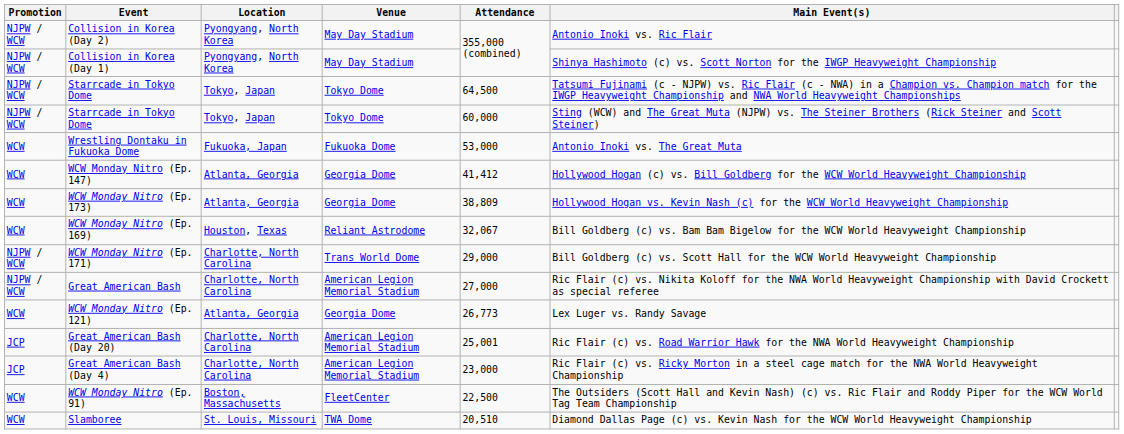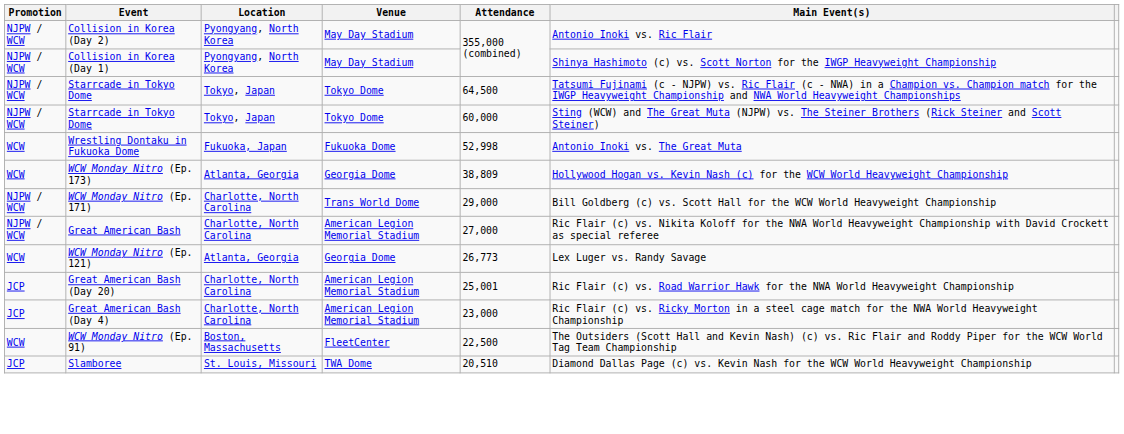 <table class="wikitable sortable" style="font-size:85%;">
 <tr>
 <th>Promotion</th>
 <th>Event</th>
 <th>Location</th>
 <th>Venue</th>
 <th>Attendance</th>
 <th class=unsortable>Main Event(s)</th>
 <th class=unsortable></th>
 </tr>
 <tr>
 <td><a href='#'>NJPW</a> / <a href='#'>WCW</a></td>
 <td><a href='#'>Collision in Korea</a> (Day 2) <br> </td>
 <td><a href='#'>Pyongyang</a>, <a href='#'>North Korea</a></td>
 <td><a href='#'>May Day Stadium</a></td>
 <td rowspan=2>355,000 (combined)</td>
 <td><a href='#'>Antonio Inoki</a> vs. <a href='#'>Ric Flair</a></td>
 <td></td>
 </tr>
 <tr>
 <td><a href='#'>NJPW</a> / <a href='#'>WCW</a></td>
 <td><a href='#'>Collision in Korea</a> (Day 1) <br> </td>
 <td><a href='#'>Pyongyang</a>, <a href='#'>North Korea</a></td>
 <td><a href='#'>May Day Stadium</a></td>
 <td><a href='#'>Shinya Hashimoto</a> (c) vs. <a href='#'>Scott Norton</a> for the <a href='#'>IWGP Heavyweight Championship</a></td>
 <td></td>
 </tr>
 <tr>
 <td><a href='#'>NJPW</a> / <a href='#'>WCW</a></td>
 <td><a href='#'>Starrcade in Tokyo Dome</a> <br> </td>
 <td><a href='#'>Tokyo</a>, <a href='#'>Japan</a></td>
 <td><a href='#'>Tokyo Dome</a></td>
 <td>64,500</td>
 <td><a href='#'>Tatsumi Fujinami</a> (c - NJPW) vs. <a href='#'>Ric Flair</a> (c - NWA) in a <a href='#'>Champion vs. Champion match</a> for the <a href='#'>IWGP Heavyweight Championship</a> and <a href='#'>NWA World Heavyweight Championships</a></td>
 <td></td>
 </tr>
 <tr>
 <td><a href='#'>NJPW</a> / <a href='#'>WCW</a></td>
 <td><a href='#'>Starrcade in Tokyo Dome</a> <br> </td>
 <td><a href='#'>Tokyo</a>, <a href='#'>Japan</a></td>
 <td><a href='#'>Tokyo Dome</a></td>
 <td>60,000</td>
 <td><a href='#'>Sting</a> (WCW) and <a href='#'>The Great Muta</a> (NJPW) vs. <a href='#'>The Steiner Brothers</a> (<a href='#'>Rick Steiner</a> and <a href='#'>Scott Steiner</a>)</td>
 <td></td>
 </tr>
 <tr>
 <td><a href='#'>WCW</a></td>
 <td><a href='#'>Wrestling Dontaku in Fukuoka Dome</a> <br> </td>
 <td><a href='#'>Fukuoka, Japan</a></td>
 <td><a href='#'>Fukuoka Dome</a></td>
-<td>53,000</td>
+<td>52,998</td>
 <td><a href='#'>Antonio Inoki</a> vs. <a href='#'>The Great Muta</a></td>
-<td></td>
-</tr>
-<tr>
-<td><a href='#'>WCW</a></td>
-<td><a href='#'>WCW Monday Nitro</a> (Ep. 147) <br> </td>
-<td><a href='#'>Atlanta, Georgia</a></td>
-<td><a href='#'>Georgia Dome</a></td>
-<td>41,412</td>
-<td><a href='#'>Hollywood Hogan</a> (c) vs. <a href='#'>Bill Goldberg</a> for the <a href='#'>WCW World Heavyweight Championship</a></td>
 <td></td>
 </tr>
 <tr>
 <td><a href='#'>WCW</a></td>
 <td><em><a href='#'>WCW Monday Nitro</a></em> (Ep. 173) <br> </td>
 <td><a href='#'>Atlanta, Georgia</a></td>
 <td><a href='#'>Georgia Dome</a></td>
 <td>38,809</td>
 <td><a href='#'>Hollywood Hogan vs. Kevin Nash (c)</a> for the <a href='#'>WCW World Heavyweight Championship</a></td>
-<td></td>
-</tr>
-<tr>
-<td><a href='#'>WCW</a></td>
-<td><em><a href='#'>WCW Monday Nitro</a></em> (Ep. 169) <br> </td>
-<td><a href='#'>Houston</a>, <a href='#'>Texas</a></td>
-<td><a href='#'>Reliant Astrodome</a></td>
-<td>32,067</td>
-<td>Bill Goldberg (c) vs. Bam Bam Bigelow for the WCW World Heavyweight Championship</td>
 <td></td>
 </tr>
 <tr>
 <td><a href='#'>NJPW</a> / <a href='#'>WCW</a></td>
 <td><em><a href='#'>WCW Monday Nitro</a></em> (Ep. 171) <br> </td>
 <td><a href='#'>Charlotte, North Carolina</a></td>
 <td><a href='#'>Trans World Dome</a></td>
 <td>29,000</td>
 <td>Bill Goldberg (c) vs. Scott Hall for the WCW World Heavyweight Championship</td>
 <td></td>
 </tr>
 <tr>
 <td><a href='#'>NJPW</a> / <a href='#'>WCW</a></td>
 <td><a href='#'>Great American Bash</a> <br> </td>
 <td><a href='#'>Charlotte, North Carolina</a></td>
 <td><a href='#'>American Legion Memorial Stadium</a></td>
 <td>27,000</td>
 <td>Ric Flair (c) vs. Nikita Koloff for the NWA World Heavyweight Championship with David Crockett as special referee</td>
 <td></td>
 </tr>
 <tr>
 <td><a href='#'>WCW</a></td>
 <td><em><a href='#'>WCW Monday Nitro</a></em> (Ep. 121) <br> </td>
 <td><a href='#'>Atlanta, Georgia</a></td>
 <td><a href='#'>Georgia Dome</a></td>
 <td>26,773</td>
 <td>Lex Luger vs. Randy Savage</td>
 <td></td>
 </tr>
 <tr>
 <td><a href='#'>JCP</a></td>
 <td><a href='#'>Great American Bash</a> (Day 20) <br> </td>
 <td><a href='#'>Charlotte, North Carolina</a></td>
 <td><a href='#'>American Legion Memorial Stadium</a></td>
 <td>25,001</td>
 <td>Ric Flair (c) vs. <a href='#'>Road Warrior Hawk</a> for the NWA World Heavyweight Championship</td>
 <td></td>
 </tr>
 <tr>
 <td><a href='#'>JCP</a></td>
 <td><a href='#'>Great American Bash</a> (Day 4) <br> </td>
 <td><a href='#'>Charlotte, North Carolina</a></td>
 <td><a href='#'>American Legion Memorial Stadium</a></td>
 <td>23,000</td>
 <td>Ric Flair (c) vs. <a href='#'>Ricky Morton</a> in a steel cage match for the NWA World Heavyweight Championship</td>
 <td></td>
 </tr>
 <tr>
 <td><a href='#'>WCW</a></td>
 <td><em><a href='#'>WCW Monday Nitro</a></em> (Ep. 91) <br> </td>
 <td><a href='#'>Boston, Massachusetts</a></td>
 <td><a href='#'>FleetCenter</a></td>
 <td>22,500</td>
 <td>The Outsiders (Scott Hall and Kevin Nash) (c) vs. Ric Flair and Roddy Piper for the WCW World Tag Team Championship</td>
 <td></td>
 </tr>
 <tr>
-<td><a href='#'>WCW</a></td>
+<td><a href='#'>JCP</a></td>
 <td><a href='#'>Slamboree</a> <br> </td>
 <td><a href='#'>St. Louis, Missouri</a></td>
 <td><a href='#'>TWA Dome</a></td>
 <td>20,510</td>
 <td>Diamond Dallas Page (c) vs. Kevin Nash for the WCW World Heavyweight Championship</td>
 <td></td>
 </tr>
 </table>
